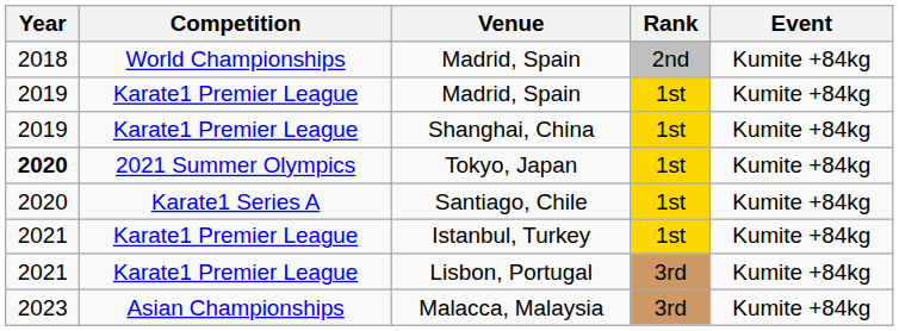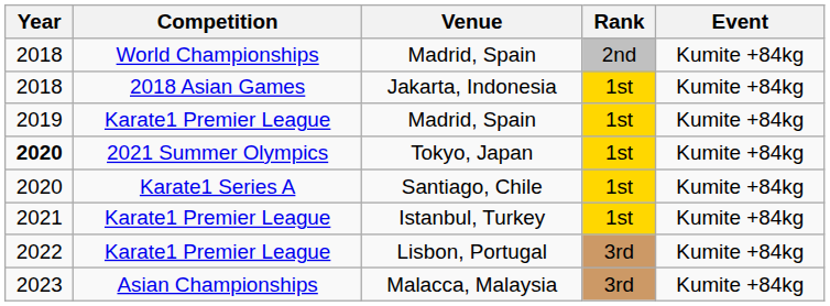 <table class="wikitable sortable" width=45% style="font-size:90%; text-align:center;">
 <tr>
 <th>Year</th>
 <th>Competition</th>
 <th>Venue</th>
 <th>Rank</th>
 <th>Event</th>
 </tr>
 <tr>
 <td>2018</td>
 <td><a href='#'>World Championships</a></td>
 <td>Madrid, Spain</td>
 <td bgcolor="silver">2nd</td>
 <td>Kumite +84kg</td>
 </tr>
 <tr>
-<td>2019</td>
-<td><a href='#'>Karate1 Premier League</a></td>
-<td>Madrid, Spain</td>
+<td>2018</td>
+<td><a href='#'>2018 Asian Games</a></td>
+<td>Jakarta, Indonesia</td>
 <td bgcolor="gold">1st</td>
 <td>Kumite +84kg</td>
 </tr>
 <tr>
 <td>2019</td>
 <td><a href='#'>Karate1 Premier League</a></td>
-<td>Shanghai, China</td>
+<td>Madrid, Spain</td>
 <td bgcolor="gold">1st</td>
 <td>Kumite +84kg</td>
 </tr>
 <tr>
 <td><strong>2020</strong></td>
 <td><a href='#'>2021 Summer Olympics</a></td>
 <td>Tokyo, Japan</td>
 <td bgcolor="gold">1st</td>
 <td>Kumite +84kg</td>
 </tr>
 <tr>
 <td>2020</td>
 <td><a href='#'>Karate1 Series A</a></td>
 <td>Santiago, Chile</td>
 <td bgcolor="gold">1st</td>
 <td>Kumite +84kg</td>
 </tr>
 <tr>
 <td>2021</td>
 <td><a href='#'>Karate1 Premier League</a></td>
 <td>Istanbul, Turkey</td>
 <td bgcolor="gold">1st</td>
 <td>Kumite +84kg</td>
 </tr>
 <tr>
-<td>2021</td>
+<td>2022</td>
 <td><a href='#'>Karate1 Premier League</a></td>
 <td>Lisbon, Portugal</td>
 <td bgcolor="cc9966">3rd</td>
 <td>Kumite +84kg</td>
 </tr>
 <tr>
 <td>2023</td>
 <td><a href='#'>Asian Championships</a></td>
 <td>Malacca, Malaysia</td>
 <td bgcolor="cc9966">3rd</td>
 <td>Kumite +84kg</td>
 </tr>
 </table>
